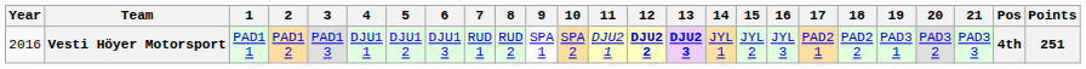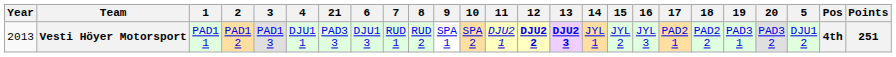 <table class="wikitable" style="text-align:center; font-size:85%">
 <tr>
 <th>Year</th>
 <th>Team</th>
 <th>1</th>
 <th>2</th>
 <th>3</th>
 <th>4</th>
-<th>5</th>
+<th>21</th>
 <th>6</th>
 <th>7</th>
 <th>8</th>
 <th>9</th>
 <th>10</th>
 <th>11</th>
 <th>12</th>
 <th>13</th>
 <th>14</th>
 <th>15</th>
 <th>16</th>
 <th>17</th>
 <th>18</th>
 <th>19</th>
 <th>20</th>
-<th>21</th>
+<th>5</th>
 <th>Pos</th>
 <th>Points</th>
 </tr>
 <tr>
-<td>2016</td>
+<td>2013</td>
 <th nowrap>Vesti Höyer Motorsport</th>
 <td style="background:#DFFFDF;"><a href='#'>PAD1<br>1</a><br></td>
 <td style="background:#FFDF9F;"><a href='#'>PAD1<br>2</a><br></td>
 <td style="background:#DFDFDF;"><a href='#'>PAD1<br>3</a><br></td>
 <td style="background:#DFFFDF;"><a href='#'>DJU1<br>1</a><br></td>
-<td style="background:#DFFFDF;"><a href='#'>DJU1<br>2</a><br></td>
+<td style="background:#DFFFDF;"><a href='#'>PAD3<br>3</a><br></td>
 <td style="background:#DFFFDF;"><a href='#'>DJU1<br>3</a><br></td>
 <td style="background:#DFFFDF;"><a href='#'>RUD<br>1</a><br></td>
 <td style="background:#DFFFDF;"><a href='#'>RUD<br>2</a><br></td>
 <td style="background:#FFFFFF;"><a href='#'>SPA<br>1</a><br></td>
 <td style="background:#FFDF9F;"><a href='#'>SPA<br>2</a><br></td>
 <td style="background:#FFFFBF;"><em><a href='#'>DJU2<br>1</a></em><br></td>
 <td style="background:#FFFFBF;"><strong><a href='#'>DJU2<br>2</a></strong><br></td>
 <td style="background:#EFCFFF;"><strong><a href='#'>DJU2<br>3</a></strong><br></td>
 <td style="background:#FFDF9F;"><a href='#'>JYL<br>1</a><br></td>
 <td style="background:#DFFFDF;"><a href='#'>JYL<br>2</a><br></td>
 <td style="background:#DFFFDF;"><a href='#'>JYL<br>3</a><br></td>
 <td style="background:#FFDF9F;"><a href='#'>PAD2<br>1</a><br></td>
 <td style="background:#DFFFDF;"><a href='#'>PAD2<br>2</a><br></td>
 <td style="background:#DFFFDF;"><a href='#'>PAD3<br>1</a><br></td>
 <td style="background:#DFDFDF;"><a href='#'>PAD3<br>2</a><br></td>
-<td style="background:#DFFFDF;"><a href='#'>PAD3<br>3</a><br></td>
+<td style="background:#DFFFDF;"><a href='#'>DJU1<br>2</a><br></td>
 <th>4th</th>
 <th>251</th>
 </tr>
 </table>
